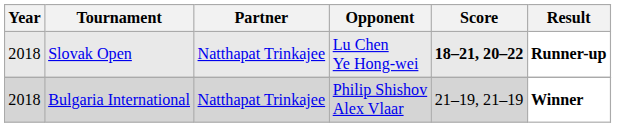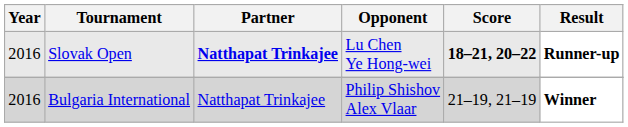 <table class="sortable wikitable" style="font-size: 90%;">
 <tr>
 <th>Year</th>
 <th>Tournament</th>
 <th>Partner</th>
 <th>Opponent</th>
 <th>Score</th>
 <th>Result</th>
 </tr>
 <tr style="background:#E9E9E9">
-<td align="center">2018</td>
+<td align="center">2016</td>
 <td align="left"><a href='#'>Slovak Open</a></td>
-<td align="left"> <a href='#'>Natthapat Trinkajee</a></td>
+<td align="left"><strong> <a href='#'>Natthapat Trinkajee</a></strong></td>
 <td align="left"> <a href='#'>Lu Chen</a> <br>  <a href='#'>Ye Hong-wei</a></td>
 <td align="left"><strong>18–21, 20–22</strong></td>
 <td style="text-align:left; background:white"> <strong>Runner-up</strong></td>
 </tr>
 <tr>
 </tr>
 <tr style="background:#D5D5D5">
-<td align="center">2018</td>
+<td align="center">2016</td>
 <td align="left"><a href='#'>Bulgaria International</a></td>
 <td align="left"> <a href='#'>Natthapat Trinkajee</a></td>
 <td align="left"> <a href='#'>Philip Shishov</a> <br>  <a href='#'>Alex Vlaar</a></td>
 <td align="left">21–19, 21–19</td>
 <td style="text-align:left; background:white"> <strong>Winner</strong></td>
 </tr>
 </table>
